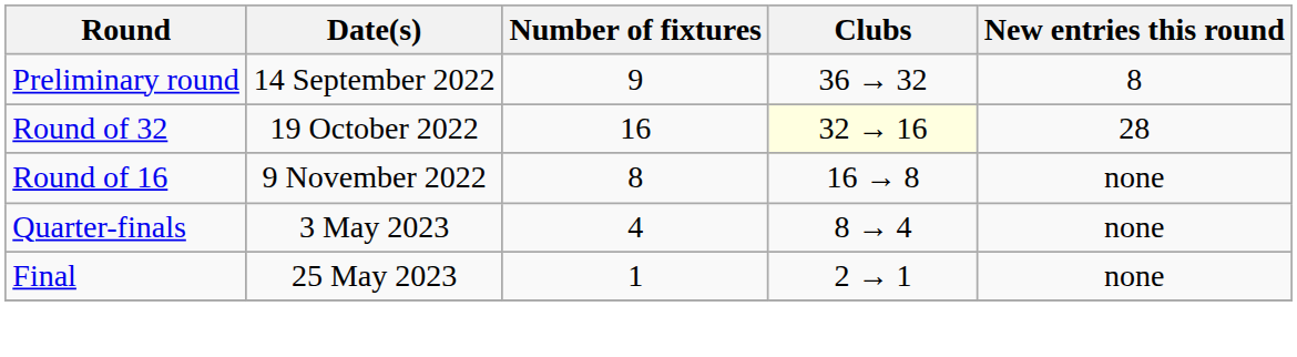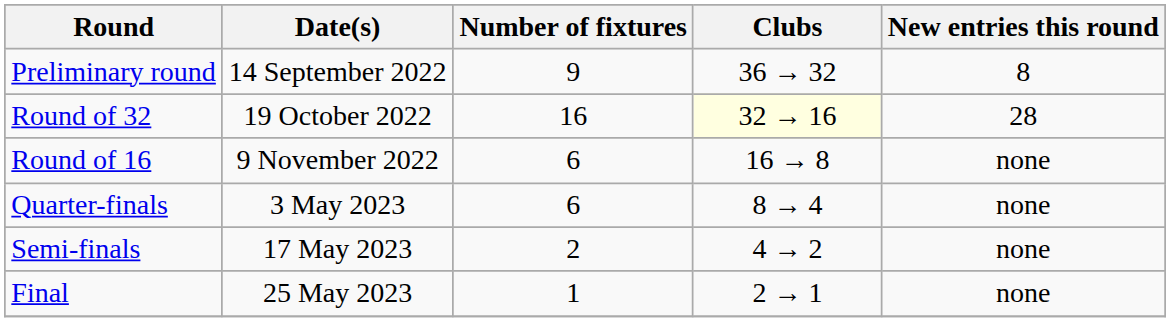 <table class="wikitable" style="text-align:center">
 <tr>
 <th>Round</th>
 <th>Date(s)</th>
 <th>Number of fixtures</th>
 <th width="100">Clubs</th>
 <th>New entries this round</th>
 </tr>
 <tr>
 <td style="text-align:left;"><a href='#'>Preliminary round</a></td>
 <td>14 September 2022</td>
 <td>9</td>
 <td>36 → 32</td>
 <td>8</td>
 </tr>
 <tr>
 <td style="text-align:left;"><a href='#'>Round of 32</a></td>
 <td>19 October 2022</td>
 <td>16</td>
 <td style="background: lightyellow;">32 → 16</td>
 <td>28</td>
 </tr>
 <tr>
 <td style="text-align:left;"><a href='#'>Round of 16</a></td>
 <td>9 November 2022</td>
-<td>8</td>
+<td>6</td>
 <td>16 → 8</td>
 <td>none</td>
 </tr>
 <tr>
 <td style="text-align:left;"><a href='#'>Quarter-finals</a></td>
 <td>3 May 2023</td>
-<td>4</td>
+<td>6</td>
 <td>8 → 4</td>
+<td>none</td>
+</tr>
+<tr>
+<td style="text-align:left;"><a href='#'>Semi-finals</a></td>
+<td>17 May 2023</td>
+<td>2</td>
+<td>4 → 2</td>
 <td>none</td>
 </tr>
 <tr>
 <td style="text-align:left;"><a href='#'>Final</a></td>
 <td>25 May 2023</td>
 <td>1</td>
 <td>2 → 1</td>
 <td>none</td>
 </tr>
 <tr>
 </tr>
 </table>
